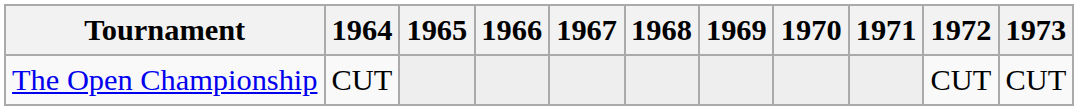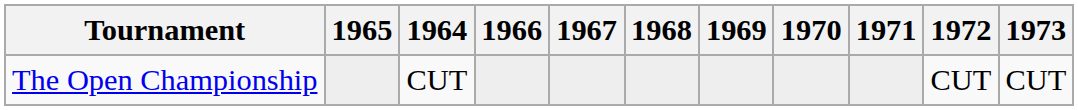 <table class="wikitable" style="font-size:95%;text-align:center;">
 <tr>
 <th>Tournament</th>
+<th>1965</th>
 <th>1964</th>
-<th>1965</th>
 <th>1966</th>
 <th>1967</th>
 <th>1968</th>
 <th>1969</th>
 <th>1970</th>
 <th>1971</th>
 <th>1972</th>
 <th>1973</th>
 </tr>
 <tr>
 <td align="left"><a href='#'>The Open Championship</a></td>
+<td style="background:#eeeeee;"></td>
 <td>CUT</td>
-<td style="background:#eeeeee;"></td>
 <td style="background:#eeeeee;"></td>
 <td style="background:#eeeeee;"></td>
 <td style="background:#eeeeee;"></td>
 <td style="background:#eeeeee;"></td>
 <td style="background:#eeeeee;"></td>
 <td style="background:#eeeeee;"></td>
 <td>CUT</td>
 <td>CUT</td>
 </tr>
 </table>
